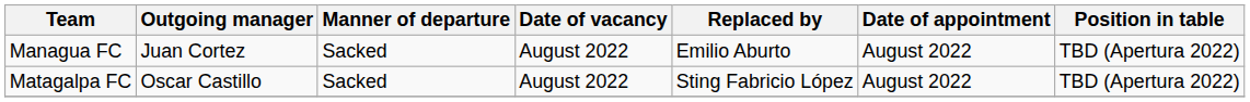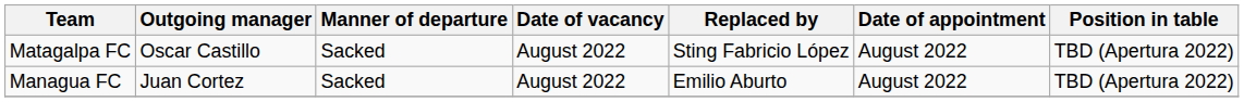 <table class="wikitable">
 <tr>
 <th>Team</th>
 <th>Outgoing manager</th>
 <th>Manner of departure</th>
 <th>Date of vacancy</th>
 <th>Replaced by</th>
 <th>Date of appointment</th>
 <th>Position in table</th>
 </tr>
 <tr>
+<td>Matagalpa FC</td>
+<td> Oscar Castillo </td>
+<td>Sacked</td>
+<td>August 2022</td>
+<td> Sting Fabricio López</td>
+<td>August 2022</td>
+<td>TBD (Apertura 2022)</td>
+</tr>
+<tr>
 <td>Managua FC</td>
 <td> Juan Cortez</td>
 <td>Sacked</td>
 <td>August 2022</td>
 <td> Emilio Aburto</td>
 <td>August 2022</td>
 <td>TBD (Apertura 2022)</td>
 </tr>
 <tr>
-<td>Matagalpa FC</td>
-<td> Oscar Castillo </td>
-<td>Sacked</td>
-<td>August 2022</td>
-<td> Sting Fabricio López</td>
-<td>August 2022</td>
-<td>TBD (Apertura 2022)</td>
-</tr>
-<tr>
 </tr>
 </table>
